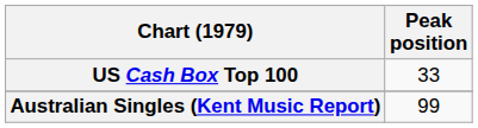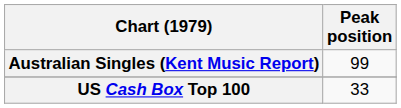 <table class="wikitable sortable plainrowheaders" style="text-align:center">
 <tr>
 <th>Chart (1979)</th>
 <th>Peak<br>position</th>
 </tr>
 <tr>
-<th scope="row">US <a href='#'><em>Cash Box</em></a> Top 100</th>
-<td align="center">33</td>
+<th scope="row">Australian Singles (<a href='#'>Kent Music Report</a>)</th>
+<td align="center">99</td>
 </tr>
 <tr>
 </tr>
 <tr>
 </tr>
 <tr>
 </tr>
 <tr>
 </tr>
 <tr>
 </tr>
 <tr>
-<th scope="row">Australian Singles (<a href='#'>Kent Music Report</a>)</th>
-<td align="center">99</td>
+<th scope="row">US <a href='#'><em>Cash Box</em></a> Top 100</th>
+<td align="center">33</td>
 </tr>
 </table>
